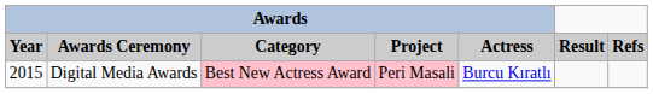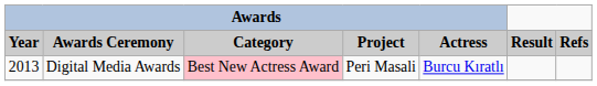 <table class="wikitable" style="font-size:90%">
 <tr>
 <th colspan=5 style="background:LightSteelBlue">Awards</th>
 </tr>
 <tr>
 <th style="background:#CCCCCC">Year</th>
 <th style="background:#CCCCCC">Awards Ceremony</th>
 <th style="background:#CCCCCC">Category</th>
 <th style="background:#CCCCCC">Project</th>
 <th style="background:#CCCCCC">Actress</th>
 <th style="background:#CCCCCC">Result</th>
 <th style="background:#CCCCCC">Refs</th>
 </tr>
 <tr>
-<td>2015</td>
+<td>2013</td>
 <td>Digital Media Awards</td>
 <td style="background: pink;">Best New Actress Award</td>
-<td style="background: pink;">Peri Masali</td>
+<td>Peri Masali</td>
 <td><a href='#'>Burcu Kıratlı</a></td>
 <td></td>
 <td></td>
 </tr>
 <tr>
 </tr>
 </table>
